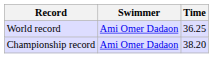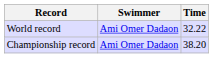 <table class="wikitable" style="text-align:left">
 <tr>
 <th>Record</th>
 <th>Swimmer</th>
 <th>Time</th>
 </tr>
 <tr bgcolor=ddddff>
 <td>World record</td>
 <td><a href='#'>Ami Omer Dadaon</a> </td>
-<td>36.25</td>
+<td>32.22</td>
 </tr>
 <tr bgcolor=ddddff>
 <td>Championship record</td>
 <td><a href='#'>Ami Omer Dadaon</a> </td>
 <td>38.20</td>
 </tr>
 </table>
